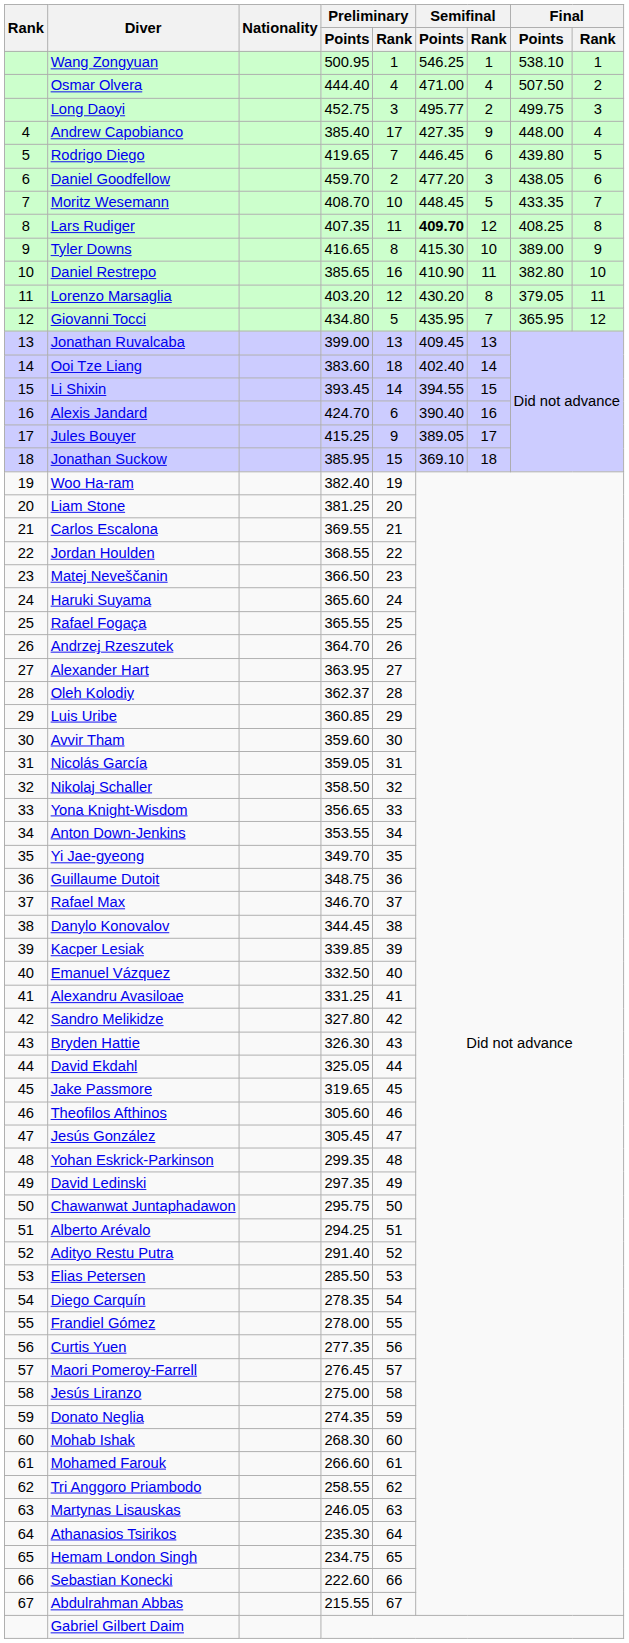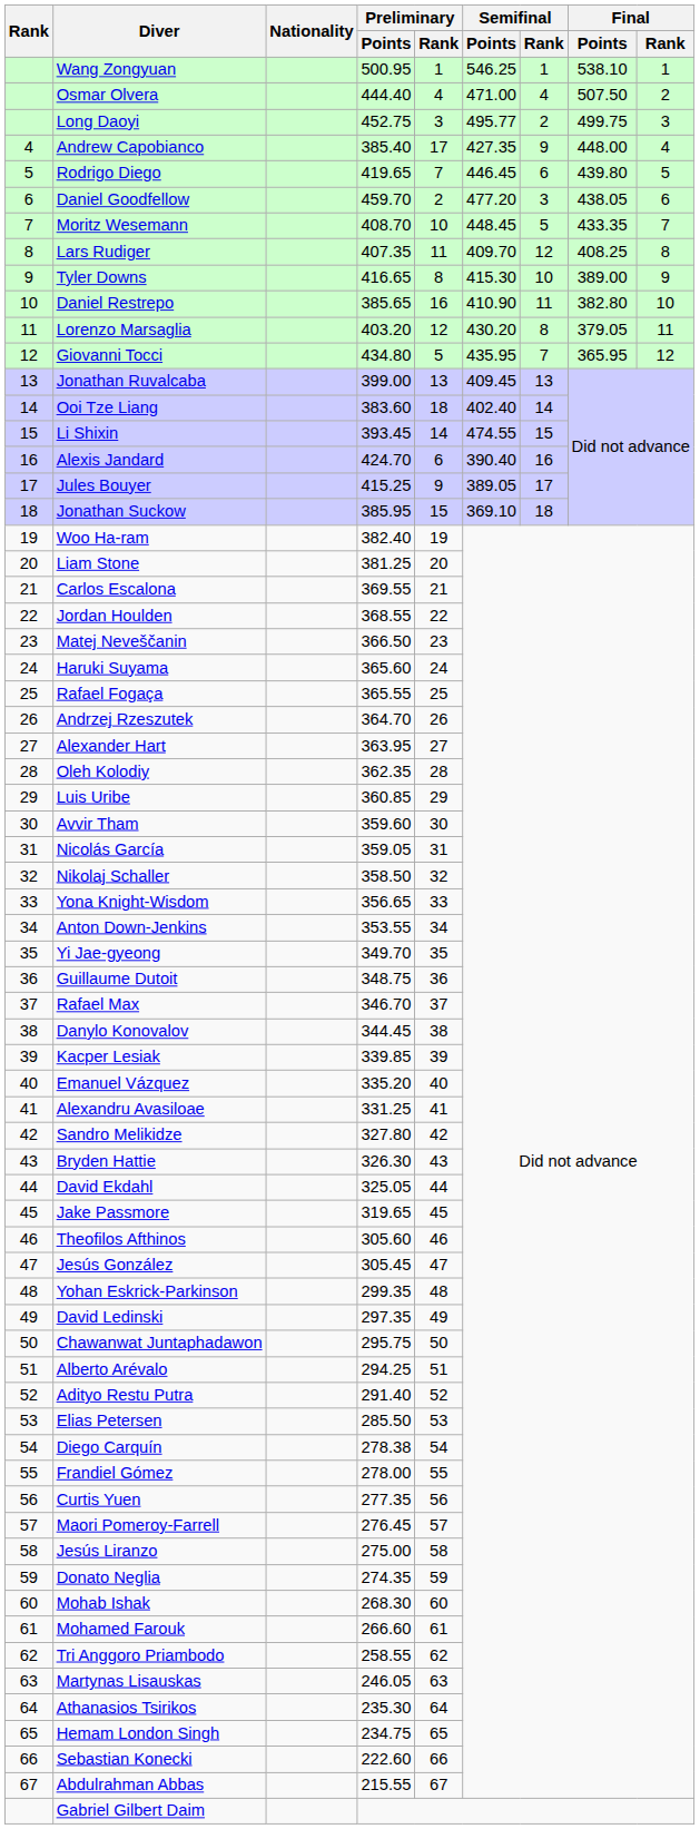 <table class="wikitable sortable" style="text-align:center">
 <tr>
 <th rowspan=2>Rank</th>
 <th rowspan=2>Diver</th>
 <th rowspan=2>Nationality</th>
 <th colspan=2>Preliminary</th>
 <th colspan=2>Semifinal</th>
 <th colspan=2>Final</th>
 </tr>
 <tr>
 <th>Points</th>
 <th>Rank</th>
 <th>Points</th>
 <th>Rank</th>
 <th>Points</th>
 <th>Rank</th>
 </tr>
 <tr bgcolor=ccffcc>
 <td></td>
 <td align=left><a href='#'>Wang Zongyuan</a></td>
 <td align=left></td>
 <td>500.95</td>
 <td>1</td>
 <td>546.25</td>
 <td>1</td>
 <td>538.10</td>
 <td>1</td>
 </tr>
 <tr bgcolor=ccffcc>
 <td></td>
 <td align=left><a href='#'>Osmar Olvera</a></td>
 <td align=left></td>
 <td>444.40</td>
 <td>4</td>
 <td>471.00</td>
 <td>4</td>
 <td>507.50</td>
 <td>2</td>
 </tr>
 <tr bgcolor=ccffcc>
 <td></td>
 <td align=left><a href='#'>Long Daoyi</a></td>
 <td align=left></td>
 <td>452.75</td>
 <td>3</td>
 <td>495.77</td>
 <td>2</td>
 <td>499.75</td>
 <td>3</td>
 </tr>
 <tr bgcolor=ccffcc>
 <td>4</td>
 <td align=left><a href='#'>Andrew Capobianco</a></td>
 <td align=left></td>
 <td>385.40</td>
 <td>17</td>
 <td>427.35</td>
 <td>9</td>
 <td>448.00</td>
 <td>4</td>
 </tr>
 <tr bgcolor=ccffcc>
 <td>5</td>
 <td align=left><a href='#'>Rodrigo Diego</a></td>
 <td align=left></td>
 <td>419.65</td>
 <td>7</td>
 <td>446.45</td>
 <td>6</td>
 <td>439.80</td>
 <td>5</td>
 </tr>
 <tr bgcolor=ccffcc>
 <td>6</td>
 <td align=left><a href='#'>Daniel Goodfellow</a></td>
 <td align=left></td>
 <td>459.70</td>
 <td>2</td>
 <td>477.20</td>
 <td>3</td>
 <td>438.05</td>
 <td>6</td>
 </tr>
 <tr bgcolor=ccffcc>
 <td>7</td>
 <td align=left><a href='#'>Moritz Wesemann</a></td>
 <td align=left></td>
 <td>408.70</td>
 <td>10</td>
 <td>448.45</td>
 <td>5</td>
 <td>433.35</td>
 <td>7</td>
 </tr>
 <tr bgcolor=ccffcc>
 <td>8</td>
 <td align=left><a href='#'>Lars Rudiger</a></td>
 <td align=left></td>
 <td>407.35</td>
 <td>11</td>
-<td><strong>409.70</strong></td>
+<td>409.70</td>
 <td>12</td>
 <td>408.25</td>
 <td>8</td>
 </tr>
 <tr bgcolor=ccffcc>
 <td>9</td>
 <td align=left><a href='#'>Tyler Downs</a></td>
 <td align=left></td>
 <td>416.65</td>
 <td>8</td>
 <td>415.30</td>
 <td>10</td>
 <td>389.00</td>
 <td>9</td>
 </tr>
 <tr bgcolor=ccffcc>
 <td>10</td>
 <td align=left><a href='#'>Daniel Restrepo</a></td>
 <td align=left></td>
 <td>385.65</td>
 <td>16</td>
 <td>410.90</td>
 <td>11</td>
 <td>382.80</td>
 <td>10</td>
 </tr>
 <tr bgcolor=ccffcc>
 <td>11</td>
 <td align=left><a href='#'>Lorenzo Marsaglia</a></td>
 <td align=left></td>
 <td>403.20</td>
 <td>12</td>
 <td>430.20</td>
 <td>8</td>
 <td>379.05</td>
 <td>11</td>
 </tr>
 <tr bgcolor=ccffcc>
 <td>12</td>
 <td align=left><a href='#'>Giovanni Tocci</a></td>
 <td align=left></td>
 <td>434.80</td>
 <td>5</td>
 <td>435.95</td>
 <td>7</td>
 <td>365.95</td>
 <td>12</td>
 </tr>
 <tr bgcolor=ccccff>
 <td>13</td>
 <td align=left><a href='#'>Jonathan Ruvalcaba</a></td>
 <td align=left></td>
 <td>399.00</td>
 <td>13</td>
 <td>409.45</td>
 <td>13</td>
 <td colspan=2 rowspan=6>Did not advance</td>
 </tr>
 <tr bgcolor=ccccff>
 <td>14</td>
 <td align=left><a href='#'>Ooi Tze Liang</a></td>
 <td align=left></td>
 <td>383.60</td>
 <td>18</td>
 <td>402.40</td>
 <td>14</td>
 </tr>
 <tr bgcolor=ccccff>
 <td>15</td>
 <td align=left><a href='#'>Li Shixin</a></td>
 <td align=left></td>
 <td>393.45</td>
 <td>14</td>
-<td>394.55</td>
+<td>474.55</td>
 <td>15</td>
 </tr>
 <tr bgcolor=ccccff>
 <td>16</td>
 <td align=left><a href='#'>Alexis Jandard</a></td>
 <td align=left></td>
 <td>424.70</td>
 <td>6</td>
 <td>390.40</td>
 <td>16</td>
 </tr>
 <tr bgcolor=ccccff>
 <td>17</td>
 <td align=left><a href='#'>Jules Bouyer</a></td>
 <td align=left></td>
 <td>415.25</td>
 <td>9</td>
 <td>389.05</td>
 <td>17</td>
 </tr>
 <tr bgcolor=ccccff>
 <td>18</td>
 <td align=left><a href='#'>Jonathan Suckow</a></td>
 <td align=left></td>
 <td>385.95</td>
 <td>15</td>
 <td>369.10</td>
 <td>18</td>
 </tr>
 <tr>
 <td>19</td>
 <td align=left><a href='#'>Woo Ha-ram</a></td>
 <td align=left></td>
 <td>382.40</td>
 <td>19</td>
 <td colspan=4 rowspan=49>Did not advance</td>
 </tr>
 <tr>
 <td>20</td>
 <td align=left><a href='#'>Liam Stone</a></td>
 <td align=left></td>
 <td>381.25</td>
 <td>20</td>
 </tr>
 <tr>
 <td>21</td>
 <td align=left><a href='#'>Carlos Escalona</a></td>
 <td align=left></td>
 <td>369.55</td>
 <td>21</td>
 </tr>
 <tr>
 <td>22</td>
 <td align=left><a href='#'>Jordan Houlden</a></td>
 <td align=left></td>
 <td>368.55</td>
 <td>22</td>
 </tr>
 <tr>
 <td>23</td>
 <td align=left><a href='#'>Matej Neveščanin</a></td>
 <td align=left></td>
 <td>366.50</td>
 <td>23</td>
 </tr>
 <tr>
 <td>24</td>
 <td align=left><a href='#'>Haruki Suyama</a></td>
 <td align=left></td>
 <td>365.60</td>
 <td>24</td>
 </tr>
 <tr>
 <td>25</td>
 <td align=left><a href='#'>Rafael Fogaça</a></td>
 <td align=left></td>
 <td>365.55</td>
 <td>25</td>
 </tr>
 <tr>
 <td>26</td>
 <td align=left><a href='#'>Andrzej Rzeszutek</a></td>
 <td align=left></td>
 <td>364.70</td>
 <td>26</td>
 </tr>
 <tr>
 <td>27</td>
 <td align=left><a href='#'>Alexander Hart</a></td>
 <td align=left></td>
 <td>363.95</td>
 <td>27</td>
 </tr>
 <tr>
 <td>28</td>
 <td align=left><a href='#'>Oleh Kolodiy</a></td>
 <td align=left></td>
-<td>362.37</td>
+<td>362.35</td>
 <td>28</td>
 </tr>
 <tr>
 <td>29</td>
 <td align=left><a href='#'>Luis Uribe</a></td>
 <td align=left></td>
 <td>360.85</td>
 <td>29</td>
 </tr>
 <tr>
 <td>30</td>
 <td align=left><a href='#'>Avvir Tham</a></td>
 <td align=left></td>
 <td>359.60</td>
 <td>30</td>
 </tr>
 <tr>
 <td>31</td>
 <td align=left><a href='#'>Nicolás García</a></td>
 <td align=left></td>
 <td>359.05</td>
 <td>31</td>
 </tr>
 <tr>
 <td>32</td>
 <td align=left><a href='#'>Nikolaj Schaller</a></td>
 <td align=left></td>
 <td>358.50</td>
 <td>32</td>
 </tr>
 <tr>
 <td>33</td>
 <td align=left><a href='#'>Yona Knight-Wisdom</a></td>
 <td align=left></td>
 <td>356.65</td>
 <td>33</td>
 </tr>
 <tr>
 <td>34</td>
 <td align=left><a href='#'>Anton Down-Jenkins</a></td>
 <td align=left></td>
 <td>353.55</td>
 <td>34</td>
 </tr>
 <tr>
 <td>35</td>
 <td align=left><a href='#'>Yi Jae-gyeong</a></td>
 <td align=left></td>
 <td>349.70</td>
 <td>35</td>
 </tr>
 <tr>
 <td>36</td>
 <td align=left><a href='#'>Guillaume Dutoit</a></td>
 <td align=left></td>
 <td>348.75</td>
 <td>36</td>
 </tr>
 <tr>
 <td>37</td>
 <td align=left><a href='#'>Rafael Max</a></td>
 <td align=left></td>
 <td>346.70</td>
 <td>37</td>
 </tr>
 <tr>
 <td>38</td>
 <td align=left><a href='#'>Danylo Konovalov</a></td>
 <td align=left></td>
 <td>344.45</td>
 <td>38</td>
 </tr>
 <tr>
 <td>39</td>
 <td align=left><a href='#'>Kacper Lesiak</a></td>
 <td align=left></td>
 <td>339.85</td>
 <td>39</td>
 </tr>
 <tr>
 <td>40</td>
 <td align=left><a href='#'>Emanuel Vázquez</a></td>
 <td align=left></td>
-<td>332.50</td>
+<td>335.20</td>
 <td>40</td>
 </tr>
 <tr>
 <td>41</td>
 <td align=left><a href='#'>Alexandru Avasiloae</a></td>
 <td align=left></td>
 <td>331.25</td>
 <td>41</td>
 </tr>
 <tr>
 <td>42</td>
 <td align=left><a href='#'>Sandro Melikidze</a></td>
 <td align=left></td>
 <td>327.80</td>
 <td>42</td>
 </tr>
 <tr>
 <td>43</td>
 <td align=left><a href='#'>Bryden Hattie</a></td>
 <td align=left></td>
 <td>326.30</td>
 <td>43</td>
 </tr>
 <tr>
 <td>44</td>
 <td align=left><a href='#'>David Ekdahl</a></td>
 <td align=left></td>
 <td>325.05</td>
 <td>44</td>
 </tr>
 <tr>
 <td>45</td>
 <td align=left><a href='#'>Jake Passmore</a></td>
 <td align=left></td>
 <td>319.65</td>
 <td>45</td>
 </tr>
 <tr>
 <td>46</td>
 <td align=left><a href='#'>Theofilos Afthinos</a></td>
 <td align=left></td>
 <td>305.60</td>
 <td>46</td>
 </tr>
 <tr>
 <td>47</td>
 <td align=left><a href='#'>Jesús González</a></td>
 <td align=left></td>
 <td>305.45</td>
 <td>47</td>
 </tr>
 <tr>
 <td>48</td>
 <td align=left><a href='#'>Yohan Eskrick-Parkinson</a></td>
 <td align=left></td>
 <td>299.35</td>
 <td>48</td>
 </tr>
 <tr>
 <td>49</td>
 <td align=left><a href='#'>David Ledinski</a></td>
 <td align=left></td>
 <td>297.35</td>
 <td>49</td>
 </tr>
 <tr>
 <td>50</td>
 <td align=left><a href='#'>Chawanwat Juntaphadawon</a></td>
 <td align=left></td>
 <td>295.75</td>
 <td>50</td>
 </tr>
 <tr>
 <td>51</td>
 <td align=left><a href='#'>Alberto Arévalo</a></td>
 <td align=left></td>
 <td>294.25</td>
 <td>51</td>
 </tr>
 <tr>
 <td>52</td>
 <td align=left><a href='#'>Adityo Restu Putra</a></td>
 <td align=left></td>
 <td>291.40</td>
 <td>52</td>
 </tr>
 <tr>
 <td>53</td>
 <td align=left><a href='#'>Elias Petersen</a></td>
 <td align=left></td>
 <td>285.50</td>
 <td>53</td>
 </tr>
 <tr>
 <td>54</td>
 <td align=left><a href='#'>Diego Carquín</a></td>
 <td align=left></td>
-<td>278.35</td>
+<td>278.38</td>
 <td>54</td>
 </tr>
 <tr>
 <td>55</td>
 <td align=left><a href='#'>Frandiel Gómez</a></td>
 <td align=left></td>
 <td>278.00</td>
 <td>55</td>
 </tr>
 <tr>
 <td>56</td>
 <td align=left><a href='#'>Curtis Yuen</a></td>
 <td align=left></td>
 <td>277.35</td>
 <td>56</td>
 </tr>
 <tr>
 <td>57</td>
 <td align=left><a href='#'>Maori Pomeroy-Farrell</a></td>
 <td align=left></td>
 <td>276.45</td>
 <td>57</td>
 </tr>
 <tr>
 <td>58</td>
 <td align=left><a href='#'>Jesús Liranzo</a></td>
 <td align=left></td>
 <td>275.00</td>
 <td>58</td>
 </tr>
 <tr>
 <td>59</td>
 <td align=left><a href='#'>Donato Neglia</a></td>
 <td align=left></td>
 <td>274.35</td>
 <td>59</td>
 </tr>
 <tr>
 <td>60</td>
 <td align=left><a href='#'>Mohab Ishak</a></td>
 <td align=left></td>
 <td>268.30</td>
 <td>60</td>
 </tr>
 <tr>
 <td>61</td>
 <td align=left><a href='#'>Mohamed Farouk</a></td>
 <td align=left></td>
 <td>266.60</td>
 <td>61</td>
 </tr>
 <tr>
 <td>62</td>
 <td align=left><a href='#'>Tri Anggoro Priambodo</a></td>
 <td align=left></td>
 <td>258.55</td>
 <td>62</td>
 </tr>
 <tr>
 <td>63</td>
 <td align=left><a href='#'>Martynas Lisauskas</a></td>
 <td align=left></td>
 <td>246.05</td>
 <td>63</td>
 </tr>
 <tr>
 <td>64</td>
 <td align=left><a href='#'>Athanasios Tsirikos</a></td>
 <td align=left></td>
 <td>235.30</td>
 <td>64</td>
 </tr>
 <tr>
 <td>65</td>
 <td align=left><a href='#'>Hemam London Singh</a></td>
 <td align=left></td>
 <td>234.75</td>
 <td>65</td>
 </tr>
 <tr>
 <td>66</td>
 <td align=left><a href='#'>Sebastian Konecki</a></td>
 <td align=left></td>
 <td>222.60</td>
 <td>66</td>
 </tr>
 <tr>
 <td>67</td>
 <td align=left><a href='#'>Abdulrahman Abbas</a></td>
 <td align=left></td>
 <td>215.55</td>
 <td>67</td>
 </tr>
 <tr>
 <td></td>
 <td align=left><a href='#'>Gabriel Gilbert Daim </a></td>
 <td align=left></td>
 <td colspan=6></td>
 </tr>
 </table>
